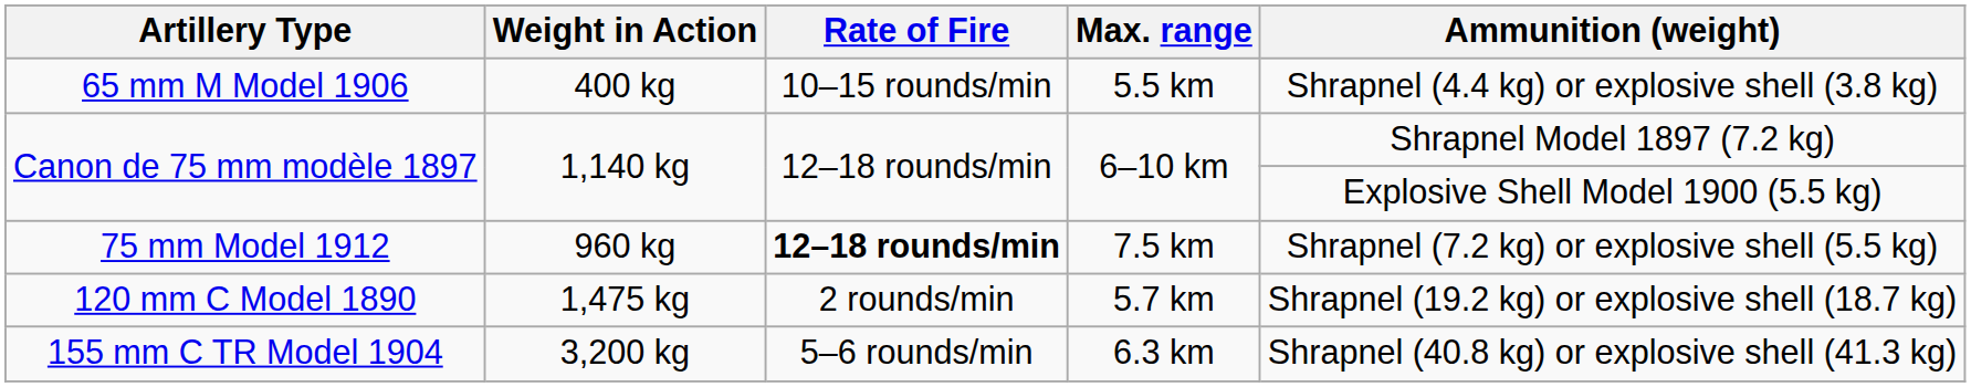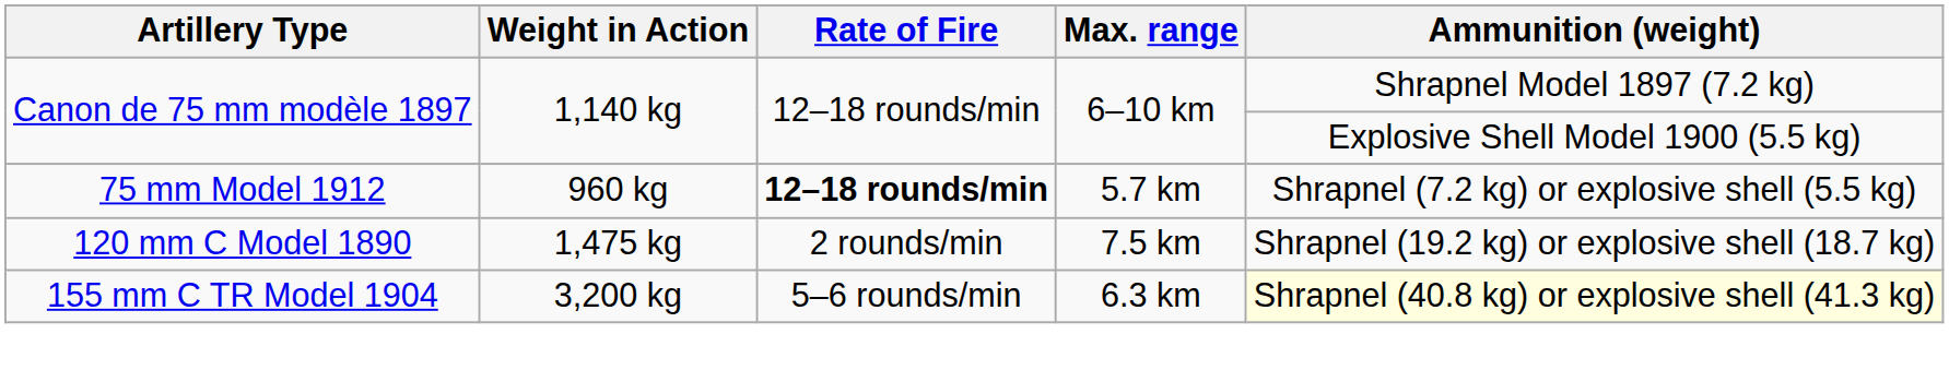 <table class="wikitable sortable center" style="text-align:center;">
 <tr>
 <th>Artillery Type</th>
 <th>Weight in Action</th>
 <th><a href='#'>Rate of Fire</a></th>
 <th>Max. <a href='#'>range</a></th>
 <th>Ammunition (weight)</th>
-</tr>
-<tr>
-<td><a href='#'>65 mm M Model 1906</a></td>
-<td>400 kg</td>
-<td>10–15 rounds/min</td>
-<td>5.5 km</td>
-<td>Shrapnel (4.4 kg) or explosive shell (3.8 kg)</td>
 </tr>
 <tr>
 <td rowspan=2><a href='#'>Canon de 75 mm modèle 1897</a></td>
 <td rowspan=2>1,140 kg</td>
 <td rowspan="2">12–18 rounds/min</td>
 <td rowspan="2">6–10 km</td>
 <td>Shrapnel Model 1897 (7.2 kg)</td>
 </tr>
 <tr>
 <td>Explosive Shell Model 1900 (5.5 kg)</td>
 </tr>
 <tr>
 <td><a href='#'>75 mm Model 1912</a></td>
 <td>960 kg</td>
 <td><strong>12–18 rounds/min</strong></td>
-<td>7.5 km</td>
+<td>5.7 km</td>
 <td>Shrapnel (7.2 kg) or explosive shell (5.5 kg)</td>
 </tr>
 <tr>
 <td><a href='#'>120 mm C Model 1890</a></td>
 <td>1,475 kg</td>
 <td>2 rounds/min</td>
-<td>5.7 km</td>
+<td>7.5 km</td>
 <td>Shrapnel (19.2 kg) or explosive shell (18.7 kg)</td>
 </tr>
 <tr>
 <td><a href='#'>155 mm C TR Model 1904</a></td>
 <td>3,200 kg</td>
 <td>5–6 rounds/min</td>
 <td>6.3 km</td>
-<td>Shrapnel (40.8 kg) or explosive shell (41.3 kg)</td>
+<td style="background: lightyellow;">Shrapnel (40.8 kg) or explosive shell (41.3 kg)</td>
 </tr>
 </table>
